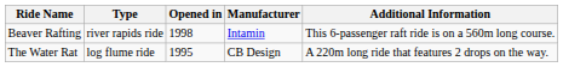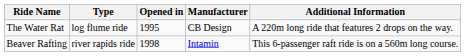 <table class="wikitable">
 <tr>
 <th>Ride Name</th>
 <th>Type</th>
 <th>Opened in</th>
 <th>Manufacturer</th>
 <th>Additional Information</th>
 </tr>
 <tr>
+<td>The Water Rat</td>
+<td>log flume ride</td>
+<td>1995</td>
+<td>CB Design</td>
+<td>A 220m long ride that features 2 drops on the way.</td>
+</tr>
+<tr>
 <td>Beaver Rafting</td>
 <td>river rapids ride</td>
 <td>1998</td>
 <td><a href='#'>Intamin</a></td>
 <td>This 6-passenger raft ride is on a 560m long course.</td>
 </tr>
-<tr>
-<td>The Water Rat</td>
-<td>log flume ride</td>
-<td>1995</td>
-<td>CB Design</td>
-<td>A 220m long ride that features 2 drops on the way.</td>
-</tr>
 </table>
